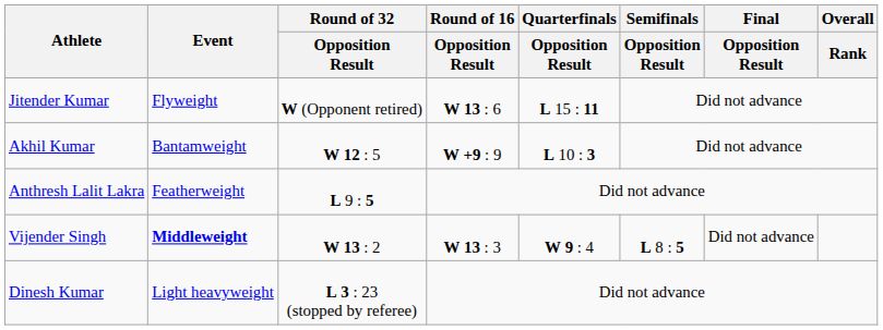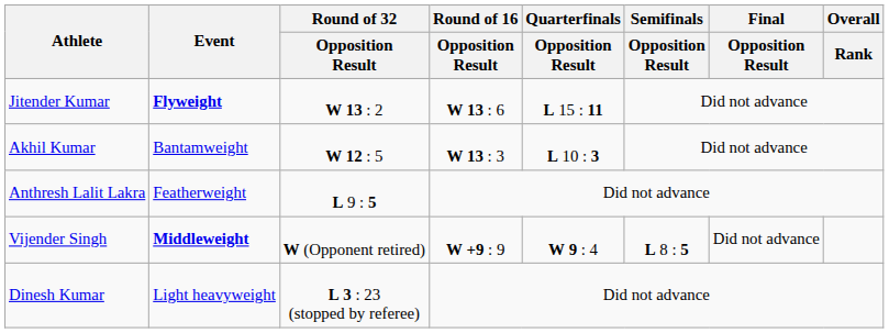 <table class="wikitable" style="font-size:90%">
 <tr>
 <th rowspan="2">Athlete</th>
 <th rowspan="2">Event</th>
 <th>Round of 32</th>
 <th>Round of 16</th>
 <th>Quarterfinals</th>
 <th>Semifinals</th>
 <th>Final</th>
 <th>Overall</th>
 </tr>
 <tr>
 <th>Opposition<br>Result</th>
 <th>Opposition<br>Result</th>
 <th>Opposition<br>Result</th>
 <th>Opposition<br>Result</th>
 <th>Opposition<br>Result</th>
 <th>Rank</th>
 </tr>
 <tr>
 <td><a href='#'>Jitender Kumar</a></td>
-<td><a href='#'>Flyweight</a></td>
-<td align=center><br><strong>W</strong> (Opponent retired)</td>
+<td><strong><a href='#'>Flyweight</a></strong></td>
+<td align=center><br><strong>W</strong> <strong>13</strong> : 2</td>
 <td align=center><br><strong>W</strong> <strong>13</strong> : 6</td>
 <td align=center><br><strong>L</strong> 15 : <strong>11</strong></td>
 <td align=center colspan="4">Did not advance</td>
 </tr>
 <tr>
 <td><a href='#'>Akhil Kumar</a></td>
 <td><a href='#'>Bantamweight</a></td>
 <td align=center><br><strong>W</strong> <strong>12</strong> : 5</td>
-<td align=center><br><strong>W</strong> <strong>+9</strong> : 9</td>
+<td align=center><br><strong>W</strong> <strong>13</strong> : 3</td>
 <td align=center><br><strong>L</strong> 10 : <strong>3</strong></td>
 <td align=center colspan="4">Did not advance</td>
 </tr>
 <tr>
 <td><a href='#'>Anthresh Lalit Lakra</a></td>
 <td><a href='#'>Featherweight</a></td>
 <td align=center><br><strong>L</strong> 9 : <strong>5</strong></td>
 <td align=center colspan="5">Did not advance</td>
 </tr>
 <tr>
 <td><a href='#'>Vijender Singh</a></td>
 <td><strong><a href='#'>Middleweight</a></strong></td>
-<td align=center><br><strong>W</strong> <strong>13</strong> : 2</td>
-<td align=center><br><strong>W</strong> <strong>13</strong> : 3</td>
+<td align=center><br><strong>W</strong> (Opponent retired)</td>
+<td align=center><br><strong>W</strong> <strong>+9</strong> : 9</td>
 <td align=center><br><strong>W</strong> <strong>9</strong> : 4</td>
 <td align=center><br><strong>L</strong> 8 : <strong>5</strong></td>
 <td align=center colspan="1">Did not advance</td>
 <td></td>
 </tr>
 <tr>
 <td><a href='#'>Dinesh Kumar</a></td>
 <td><a href='#'>Light heavyweight</a></td>
 <td align=center><br><strong>L</strong> <strong>3</strong> : 23<br>(stopped by referee)</td>
 <td align=center colspan="5">Did not advance</td>
 </tr>
 </table>
